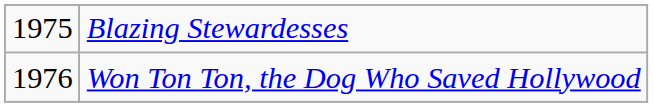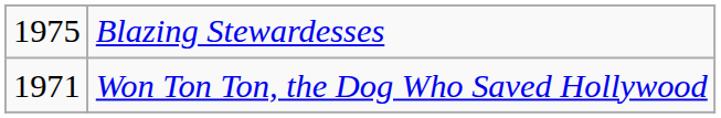 <table class="wikitable">
 <tr>
 <td>1975</td>
 <td><em><a href='#'>Blazing Stewardesses</a></em></td>
 </tr>
 <tr valign="top">
-<td>1976</td>
+<td>1971</td>
 <td><em><a href='#'>Won Ton Ton, the Dog Who Saved Hollywood</a></em></td>
 </tr>
 </table>
